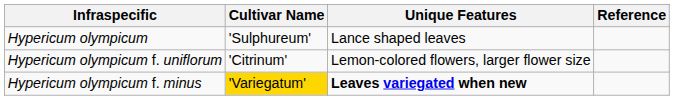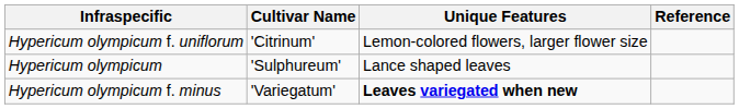 <table class="wikitable">
 <tr>
 <th>Infraspecific</th>
 <th>Cultivar Name</th>
 <th>Unique Features</th>
 <th>Reference</th>
 </tr>
 <tr>
+<td><em>Hypericum olympicum</em> f. <em>uniflorum</em></td>
+<td>'Citrinum'</td>
+<td>Lemon-colored flowers, larger flower size</td>
+<td></td>
+</tr>
+<tr>
 <td><em>Hypericum olympicum</em></td>
 <td>'Sulphureum'</td>
 <td>Lance shaped leaves</td>
 <td></td>
 </tr>
 <tr>
-<td><em>Hypericum olympicum</em> f. <em>uniflorum</em></td>
-<td>'Citrinum'</td>
-<td>Lemon-colored flowers, larger flower size</td>
-<td></td>
-</tr>
-<tr>
 <td><em>Hypericum olympicum</em> f. <em>minus</em></td>
-<td style="background: gold;">'Variegatum'</td>
+<td>'Variegatum'</td>
 <td><strong>Leaves <a href='#'>variegated</a> when new</strong></td>
 <td></td>
 </tr>
 </table>
